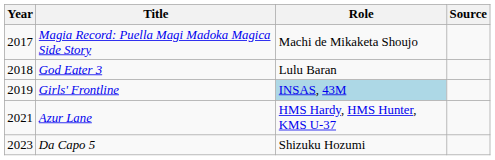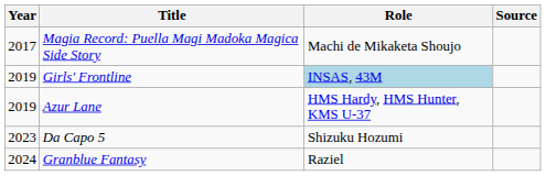 <table class="wikitable sortable">
 <tr>
 <th>Year</th>
 <th>Title</th>
 <th>Role</th>
 <th class="unsortable">Source</th>
 </tr>
 <tr>
 <td>2017</td>
 <td><em><a href='#'>Magia Record: Puella Magi Madoka Magica Side Story</a></em></td>
 <td>Machi de Mikaketa Shoujo</td>
 <td></td>
 </tr>
 <tr>
-<td>2018</td>
-<td><em><a href='#'>God Eater 3</a></em></td>
-<td>Lulu Baran</td>
-<td></td>
-</tr>
-<tr>
 <td>2019</td>
 <td><em><a href='#'>Girls' Frontline</a></em></td>
 <td style="background: lightblue;"><a href='#'>INSAS</a>, <a href='#'>43M</a></td>
 <td></td>
 </tr>
 <tr>
-<td>2021</td>
+<td>2019</td>
 <td><em><a href='#'>Azur Lane</a></em></td>
 <td><a href='#'>HMS Hardy</a>, <a href='#'>HMS Hunter</a>, <a href='#'>KMS U-37</a></td>
 <td></td>
 </tr>
 <tr>
 <td>2023</td>
 <td><em>Da Capo 5</em></td>
 <td>Shizuku Hozumi</td>
 <td></td>
 </tr>
+<tr>
+<td>2024</td>
+<td><em><a href='#'>Granblue Fantasy</a></em></td>
+<td>Raziel</td>
+<td></td>
+</tr>
 </table>
